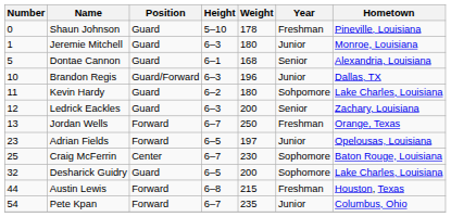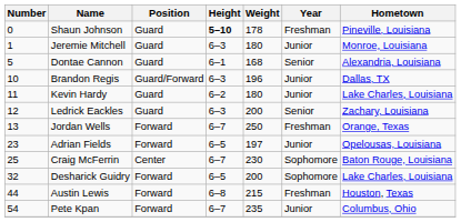 <table class="wikitable" style="font-size: 95%;">
 <tr>
 <th>Number</th>
 <th>Name</th>
 <th>Position</th>
 <th>Height</th>
 <th>Weight</th>
 <th>Year</th>
 <th>Hometown</th>
 </tr>
 <tr>
 <td>0</td>
 <td>Shaun Johnson</td>
 <td>Guard</td>
-<td>5–10</td>
+<td><strong>5–10</strong></td>
 <td>178</td>
 <td>Freshman</td>
 <td><a href='#'>Pineville, Louisiana</a></td>
 </tr>
 <tr>
 <td>1</td>
 <td>Jeremie Mitchell</td>
 <td>Guard</td>
 <td>6–3</td>
 <td>180</td>
 <td>Junior</td>
 <td><a href='#'>Monroe, Louisiana</a></td>
 </tr>
 <tr>
 <td>5</td>
 <td>Dontae Cannon</td>
 <td>Guard</td>
 <td>6–1</td>
 <td>168</td>
 <td>Senior</td>
 <td><a href='#'>Alexandria, Louisiana</a></td>
 </tr>
 <tr>
 <td>10</td>
 <td>Brandon Regis</td>
 <td>Guard/Forward</td>
 <td>6–3</td>
 <td>196</td>
 <td>Junior</td>
 <td><a href='#'>Dallas, TX</a></td>
 </tr>
 <tr>
 <td>11</td>
 <td>Kevin Hardy</td>
 <td>Guard</td>
 <td>6–2</td>
 <td>180</td>
-<td>Sohpomore</td>
+<td>Junior</td>
 <td><a href='#'>Lake Charles, Louisiana</a></td>
 </tr>
 <tr>
 <td>12</td>
 <td>Ledrick Eackles</td>
 <td>Guard</td>
 <td>6–3</td>
 <td>200</td>
 <td>Senior</td>
 <td><a href='#'>Zachary, Louisiana</a></td>
 </tr>
 <tr>
 <td>13</td>
 <td>Jordan Wells</td>
 <td>Forward</td>
 <td>6–7</td>
 <td>250</td>
 <td>Freshman</td>
 <td><a href='#'>Orange, Texas</a></td>
 </tr>
 <tr>
 <td>23</td>
 <td>Adrian Fields</td>
 <td>Forward</td>
 <td>6–5</td>
 <td>197</td>
 <td>Junior</td>
 <td><a href='#'>Opelousas, Louisiana</a></td>
 </tr>
 <tr>
 <td>25</td>
 <td>Craig McFerrin</td>
 <td>Center</td>
 <td>6–7</td>
 <td>230</td>
 <td>Sophomore</td>
 <td><a href='#'>Baton Rouge, Louisiana</a></td>
 </tr>
 <tr>
 <td>32</td>
 <td>Desharick Guidry</td>
-<td>Guard</td>
+<td>Forward</td>
 <td>6–5</td>
 <td>200</td>
 <td>Sophomore</td>
 <td><a href='#'>Lake Charles, Louisiana</a></td>
 </tr>
 <tr>
 <td>44</td>
 <td>Austin Lewis</td>
 <td>Forward</td>
 <td>6–8</td>
 <td>215</td>
 <td>Freshman</td>
 <td><a href='#'>Houston</a>, <a href='#'>Texas</a></td>
 </tr>
 <tr>
 <td>54</td>
 <td>Pete Kpan</td>
 <td>Forward</td>
 <td>6–7</td>
 <td>235</td>
 <td>Junior</td>
 <td><a href='#'>Columbus, Ohio</a></td>
 </tr>
 <tr>
 </tr>
 </table>
